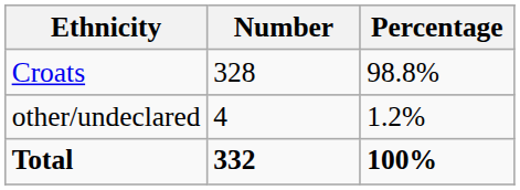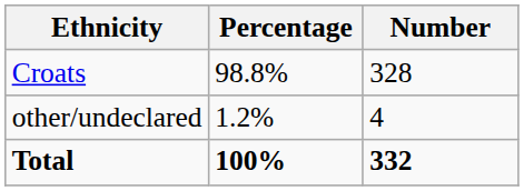 <table class="wikitable">
 <tr>
 <th width="100px">Ethnicity</th>
+<th width="80px">Percentage</th>
 <th width="80px">Number</th>
-<th width="80px">Percentage</th>
 </tr>
 <tr>
 <td><a href='#'>Croats</a></td>
+<td>98.8%</td>
 <td>328</td>
-<td>98.8%</td>
 </tr>
 <tr>
 <td>other/undeclared</td>
+<td>1.2%</td>
 <td>4</td>
-<td>1.2%</td>
 </tr>
 <tr>
 <td><strong>Total</strong></td>
+<td><strong>100%</strong></td>
 <td><strong>332</strong></td>
-<td><strong>100%</strong></td>
 </tr>
 </table>
